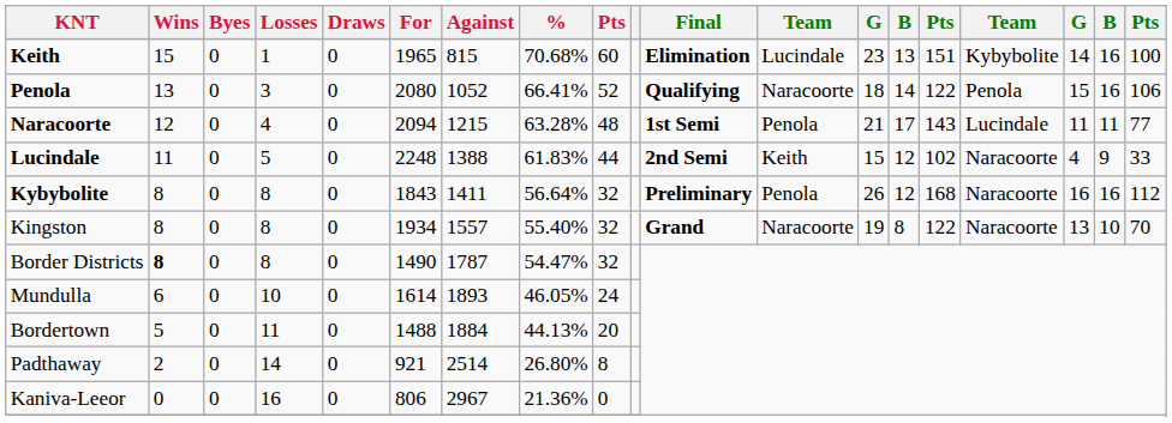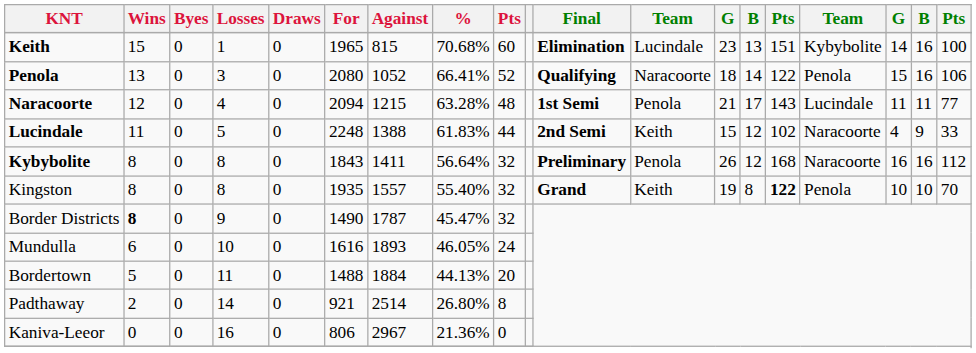 <table style="font-size: 85%; text-align: left;" class="wikitable">
 <tr>
 <th style="color:crimson">KNT</th>
 <th style="color:crimson">Wins</th>
 <th style="color:crimson">Byes</th>
 <th style="color:crimson">Losses</th>
 <th style="color:crimson">Draws</th>
 <th style="color:crimson">For</th>
 <th style="color:crimson">Against</th>
 <th style="color:crimson">%</th>
 <th style="color:crimson">Pts</th>
 <th></th>
 <th style="color:green">Final</th>
 <th style="color:green">Team</th>
 <th style="color:green">G</th>
 <th style="color:green">B</th>
 <th style="color:green">Pts</th>
 <th style="color:green">Team</th>
 <th style="color:green">G</th>
 <th style="color:green">B</th>
 <th style="color:green">Pts</th>
 </tr>
 <tr>
 </tr>
 <tr>
 </tr>
 <tr>
 <td><strong>	Keith	</strong></td>
 <td>15</td>
 <td>0</td>
 <td>1</td>
 <td>0</td>
 <td>1965</td>
 <td>815</td>
 <td>70.68%</td>
 <td>60</td>
 <td></td>
 <td><strong>Elimination</strong></td>
 <td>Lucindale</td>
 <td>23</td>
 <td>13</td>
 <td>151</td>
 <td>Kybybolite</td>
 <td>14</td>
 <td>16</td>
 <td>100</td>
 </tr>
 <tr>
 <td><strong>	Penola	</strong></td>
 <td>13</td>
 <td>0</td>
 <td>3</td>
 <td>0</td>
 <td>2080</td>
 <td>1052</td>
 <td>66.41%</td>
 <td>52</td>
 <td></td>
 <td><strong>Qualifying</strong></td>
 <td>Naracoorte</td>
 <td>18</td>
 <td>14</td>
 <td>122</td>
 <td>Penola</td>
 <td>15</td>
 <td>16</td>
 <td>106</td>
 </tr>
 <tr>
 <td><strong>	Naracoorte	</strong></td>
 <td>12</td>
 <td>0</td>
 <td>4</td>
 <td>0</td>
 <td>2094</td>
 <td>1215</td>
 <td>63.28%</td>
 <td>48</td>
 <td></td>
 <td><strong>1st Semi</strong></td>
 <td>Penola</td>
 <td>21</td>
 <td>17</td>
 <td>143</td>
 <td>Lucindale</td>
 <td>11</td>
 <td>11</td>
 <td>77</td>
 </tr>
 <tr>
 <td><strong>	Lucindale	</strong></td>
 <td>11</td>
 <td>0</td>
 <td>5</td>
 <td>0</td>
 <td>2248</td>
 <td>1388</td>
 <td>61.83%</td>
 <td>44</td>
 <td></td>
 <td><strong>2nd Semi</strong></td>
 <td>Keith</td>
 <td>15</td>
 <td>12</td>
 <td>102</td>
 <td>Naracoorte</td>
 <td>4</td>
 <td>9</td>
 <td>33</td>
 </tr>
 <tr>
 <td><strong>	Kybybolite	</strong></td>
 <td>8</td>
 <td>0</td>
 <td>8</td>
 <td>0</td>
 <td>1843</td>
 <td>1411</td>
 <td>56.64%</td>
 <td>32</td>
 <td></td>
 <td><strong>Preliminary</strong></td>
 <td>Penola</td>
 <td>26</td>
 <td>12</td>
 <td>168</td>
 <td>Naracoorte</td>
 <td>16</td>
 <td>16</td>
 <td>112</td>
 </tr>
 <tr>
 <td>Kingston</td>
 <td>8</td>
 <td>0</td>
 <td>8</td>
 <td>0</td>
-<td>1934</td>
+<td>1935</td>
 <td>1557</td>
 <td>55.40%</td>
 <td>32</td>
 <td></td>
 <td><strong>Grand</strong></td>
-<td>Naracoorte</td>
+<td>Keith</td>
 <td>19</td>
 <td>8</td>
-<td>122</td>
-<td>Naracoorte</td>
-<td>13</td>
+<td><strong>122</strong></td>
+<td>Penola</td>
+<td>10</td>
 <td>10</td>
 <td>70</td>
 </tr>
 <tr>
 <td>Border Districts</td>
 <td><strong>8</strong></td>
 <td>0</td>
-<td>8</td>
+<td>9</td>
 <td>0</td>
 <td>1490</td>
 <td>1787</td>
-<td>54.47%</td>
+<td>45.47%</td>
 <td>32</td>
 <td></td>
 </tr>
 <tr>
 <td>Mundulla</td>
 <td>6</td>
 <td>0</td>
 <td>10</td>
 <td>0</td>
-<td>1614</td>
+<td>1616</td>
 <td>1893</td>
 <td>46.05%</td>
 <td>24</td>
 <td></td>
 </tr>
 <tr>
 <td>Bordertown</td>
 <td>5</td>
 <td>0</td>
 <td>11</td>
 <td>0</td>
 <td>1488</td>
 <td>1884</td>
 <td>44.13%</td>
 <td>20</td>
 <td></td>
 </tr>
 <tr>
 <td>Padthaway</td>
 <td>2</td>
 <td>0</td>
 <td>14</td>
 <td>0</td>
 <td>921</td>
 <td>2514</td>
 <td>26.80%</td>
 <td>8</td>
 <td></td>
 </tr>
 <tr>
 <td>Kaniva-Leeor</td>
 <td>0</td>
 <td>0</td>
 <td>16</td>
 <td>0</td>
 <td>806</td>
 <td>2967</td>
 <td>21.36%</td>
 <td>0</td>
 <td></td>
 </tr>
 <tr>
 </tr>
 </table>
